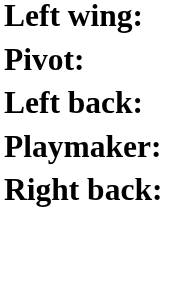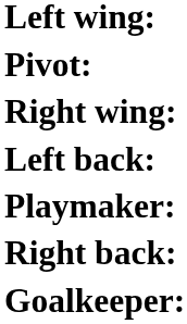 <table>
 <tr>
 <td><strong>Left wing:</strong></td>
 <td></td>
 </tr>
 <tr>
 <td><strong>Pivot:</strong></td>
+<td></td>
+</tr>
+<tr>
+<td><strong>Right wing:</strong></td>
 <td></td>
 </tr>
 <tr>
 <td><strong>Left back:</strong></td>
 <td></td>
 </tr>
 <tr>
 <td><strong>Playmaker:</strong></td>
 <td></td>
 </tr>
 <tr>
 <td><strong>Right back:</strong></td>
 <td></td>
 </tr>
+<tr>
+<td><strong>Goalkeeper:</strong></td>
+<td></td>
+</tr>
 </table>
